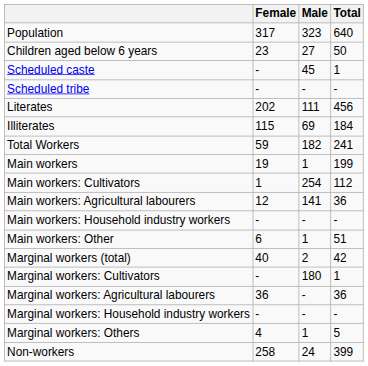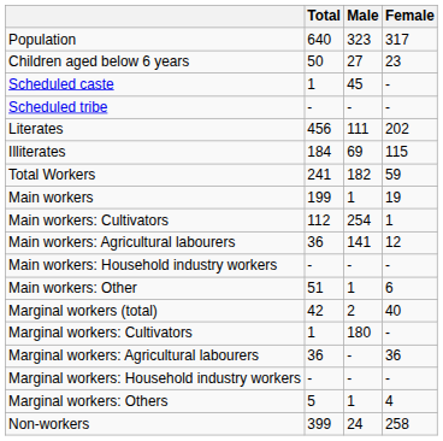 <table class="wikitable sortable">
 <tr>
 <th></th>
+<th>Total</th>
+<th>Male</th>
 <th>Female</th>
-<th>Male</th>
-<th>Total</th>
 </tr>
 <tr>
 <td>Population</td>
+<td>640</td>
+<td>323</td>
 <td>317</td>
-<td>323</td>
-<td>640</td>
 </tr>
 <tr>
 <td>Children aged below 6 years</td>
+<td>50</td>
+<td>27</td>
 <td>23</td>
-<td>27</td>
-<td>50</td>
 </tr>
 <tr>
 <td><a href='#'>Scheduled caste</a></td>
+<td>1</td>
+<td>45</td>
 <td>-</td>
-<td>45</td>
-<td>1</td>
 </tr>
 <tr>
 <td><a href='#'>Scheduled tribe</a></td>
 <td>-</td>
 <td>-</td>
 <td>-</td>
 </tr>
 <tr>
 <td>Literates</td>
+<td>456</td>
+<td>111</td>
 <td>202</td>
-<td>111</td>
-<td>456</td>
 </tr>
 <tr>
 <td>Illiterates</td>
+<td>184</td>
+<td>69</td>
 <td>115</td>
-<td>69</td>
-<td>184</td>
 </tr>
 <tr>
 <td>Total Workers</td>
+<td>241</td>
+<td>182</td>
 <td>59</td>
-<td>182</td>
-<td>241</td>
 </tr>
 <tr>
 <td>Main workers</td>
+<td>199</td>
+<td>1</td>
 <td>19</td>
-<td>1</td>
-<td>199</td>
 </tr>
 <tr>
 <td>Main workers: Cultivators</td>
+<td>112</td>
+<td>254</td>
 <td>1</td>
-<td>254</td>
-<td>112</td>
 </tr>
 <tr>
 <td>Main workers: Agricultural labourers</td>
+<td>36</td>
+<td>141</td>
 <td>12</td>
-<td>141</td>
-<td>36</td>
 </tr>
 <tr>
 <td>Main workers: Household industry workers</td>
 <td>-</td>
 <td>-</td>
 <td>-</td>
 </tr>
 <tr>
 <td>Main workers: Other</td>
+<td>51</td>
+<td>1</td>
 <td>6</td>
-<td>1</td>
-<td>51</td>
 </tr>
 <tr>
 <td>Marginal workers (total)</td>
+<td>42</td>
+<td>2</td>
 <td>40</td>
-<td>2</td>
-<td>42</td>
 </tr>
 <tr>
 <td>Marginal workers: Cultivators</td>
+<td>1</td>
+<td>180</td>
 <td>-</td>
-<td>180</td>
-<td>1</td>
 </tr>
 <tr>
 <td>Marginal workers: Agricultural labourers</td>
 <td>36</td>
 <td>-</td>
 <td>36</td>
 </tr>
 <tr>
 <td>Marginal workers: Household industry workers</td>
 <td>-</td>
 <td>-</td>
 <td>-</td>
 </tr>
 <tr>
 <td>Marginal workers: Others</td>
+<td>5</td>
+<td>1</td>
 <td>4</td>
-<td>1</td>
-<td>5</td>
 </tr>
 <tr>
 <td>Non-workers</td>
+<td>399</td>
+<td>24</td>
 <td>258</td>
-<td>24</td>
-<td>399</td>
 </tr>
 </table>
